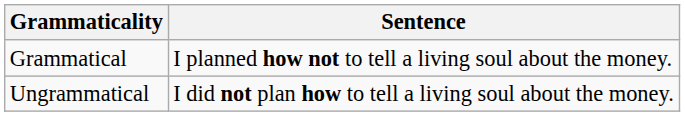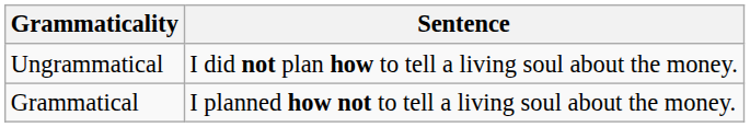 <table class="wikitable">
 <tr>
 <th>Grammaticality</th>
 <th>Sentence</th>
 </tr>
 <tr>
+<td>Ungrammatical</td>
+<td>I did <strong>not</strong> plan <strong>how</strong> to tell a living soul about the money.</td>
+</tr>
+<tr>
 <td>Grammatical</td>
 <td>I planned <strong>how not</strong> to tell a living soul about the money.</td>
 </tr>
-<tr>
-<td>Ungrammatical</td>
-<td>I did <strong>not</strong> plan <strong>how</strong> to tell a living soul about the money.</td>
-</tr>
 </table>
